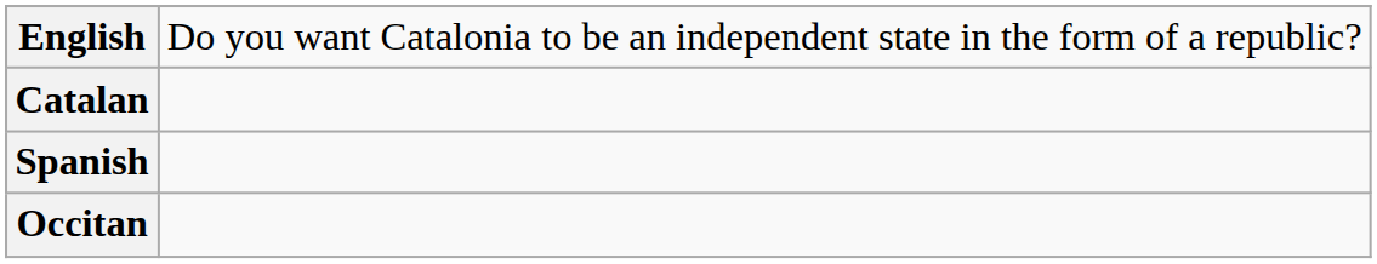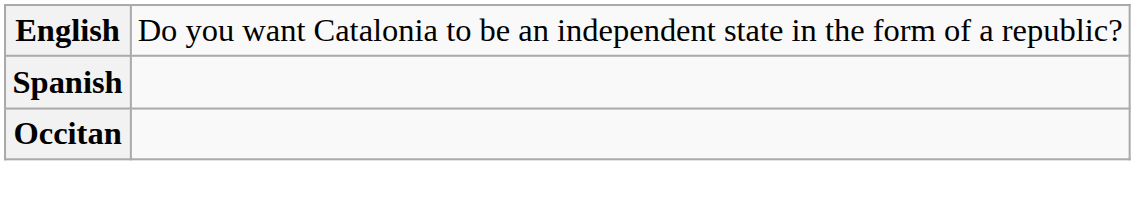 <table class="wikitable">
 <tr>
 <th>English</th>
 <td>Do you want Catalonia to be an independent state in the form of a republic?</td>
-</tr>
-<tr>
-<th>Catalan</th>
-<td></td>
 </tr>
 <tr>
 <th>Spanish</th>
 <td></td>
 </tr>
 <tr>
 <th>Occitan</th>
 <td></td>
 </tr>
 </table>
